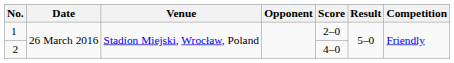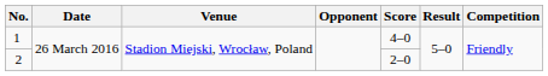 <table class="wikitable sortable">
 <tr>
 <th scope="col">No.</th>
 <th scope="col">Date</th>
 <th scope="col">Venue</th>
 <th scope="col">Opponent</th>
 <th scope="col">Score</th>
 <th scope="col">Result</th>
 <th scope="col">Competition</th>
 </tr>
 <tr>
 <td align="center">1 </td>
 <td rowspan="2">26 March 2016</td>
 <td rowspan="2"><a href='#'>Stadion Miejski</a>, <a href='#'>Wrocław</a>, Poland</td>
 <td rowspan="2"></td>
-<td align="center">2–0</td>
+<td align="center">4–0</td>
 <td rowspan="2" align="center">5–0</td>
 <td rowspan="2"><a href='#'>Friendly</a></td>
 </tr>
 <tr>
 <td align="center">2</td>
-<td align="center">4–0</td>
+<td align="center">2–0</td>
 </tr>
 </table>
